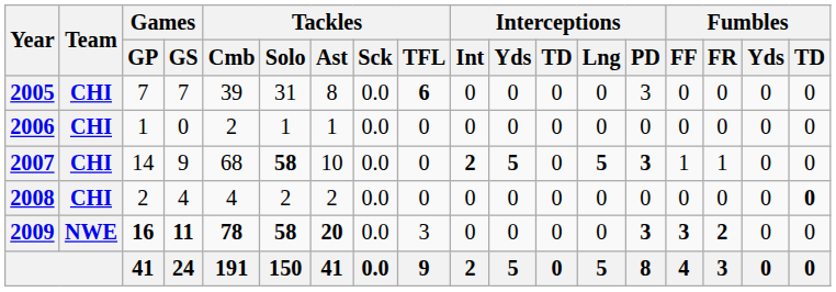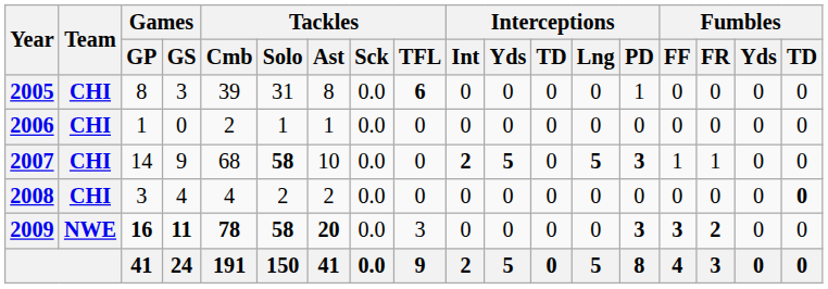 <table class="wikitable" style="text-align:center">
 <tr>
 <th rowspan="2">Year</th>
 <th rowspan="2">Team</th>
 <th colspan="2">Games</th>
 <th colspan="5">Tackles</th>
 <th colspan="5">Interceptions</th>
 <th colspan="4">Fumbles</th>
 </tr>
 <tr>
 <th>GP</th>
 <th>GS</th>
 <th>Cmb</th>
 <th>Solo</th>
 <th>Ast</th>
 <th>Sck</th>
 <th>TFL</th>
 <th>Int</th>
 <th>Yds</th>
 <th>TD</th>
 <th>Lng</th>
 <th>PD</th>
 <th>FF</th>
 <th>FR</th>
 <th>Yds</th>
 <th>TD</th>
 </tr>
 <tr>
 <th><a href='#'>2005</a></th>
 <th><a href='#'>CHI</a></th>
-<td>7</td>
-<td>7</td>
+<td>8</td>
+<td>3</td>
 <td>39</td>
 <td>31</td>
 <td>8</td>
 <td>0.0</td>
 <td><strong>6</strong></td>
 <td>0</td>
 <td>0</td>
 <td>0</td>
 <td>0</td>
-<td>3</td>
+<td>1</td>
 <td>0</td>
 <td>0</td>
 <td>0</td>
 <td>0</td>
 </tr>
 <tr>
 <th><a href='#'>2006</a></th>
 <th><a href='#'>CHI</a></th>
 <td>1</td>
 <td>0</td>
 <td>2</td>
 <td>1</td>
 <td>1</td>
 <td>0.0</td>
 <td>0</td>
 <td>0</td>
 <td>0</td>
 <td>0</td>
 <td>0</td>
 <td>0</td>
 <td>0</td>
 <td>0</td>
 <td>0</td>
 <td>0</td>
 </tr>
 <tr>
 <th><a href='#'>2007</a></th>
 <th><a href='#'>CHI</a></th>
 <td>14</td>
 <td>9</td>
 <td>68</td>
 <td><strong>58</strong></td>
 <td>10</td>
 <td>0.0</td>
 <td>0</td>
 <td><strong>2</strong></td>
 <td><strong>5</strong></td>
 <td>0</td>
 <td><strong>5</strong></td>
 <td><strong>3</strong></td>
 <td>1</td>
 <td>1</td>
 <td>0</td>
 <td>0</td>
 </tr>
 <tr>
 <th><a href='#'>2008</a></th>
 <th><a href='#'>CHI</a></th>
-<td>2</td>
+<td>3</td>
 <td>4</td>
 <td>4</td>
 <td>2</td>
 <td>2</td>
 <td>0.0</td>
 <td>0</td>
 <td>0</td>
 <td>0</td>
 <td>0</td>
 <td>0</td>
 <td>0</td>
 <td>0</td>
 <td>0</td>
 <td>0</td>
 <td><strong>0</strong></td>
 </tr>
 <tr>
 <th><a href='#'>2009</a></th>
 <th><a href='#'>NWE</a></th>
 <td><strong>16</strong></td>
 <td><strong>11</strong></td>
 <td><strong>78</strong></td>
 <td><strong>58</strong></td>
 <td><strong>20</strong></td>
 <td>0.0</td>
 <td>3</td>
 <td>0</td>
 <td>0</td>
 <td>0</td>
 <td>0</td>
 <td><strong>3</strong></td>
 <td><strong>3</strong></td>
 <td><strong>2</strong></td>
 <td>0</td>
 <td>0</td>
 </tr>
 <tr>
 <th colspan="2"></th>
 <th>41</th>
 <th>24</th>
 <th>191</th>
 <th>150</th>
 <th>41</th>
 <th>0.0</th>
 <th>9</th>
 <th>2</th>
 <th>5</th>
 <th>0</th>
 <th>5</th>
 <th>8</th>
 <th>4</th>
 <th>3</th>
 <th>0</th>
 <th>0</th>
 </tr>
 </table>
